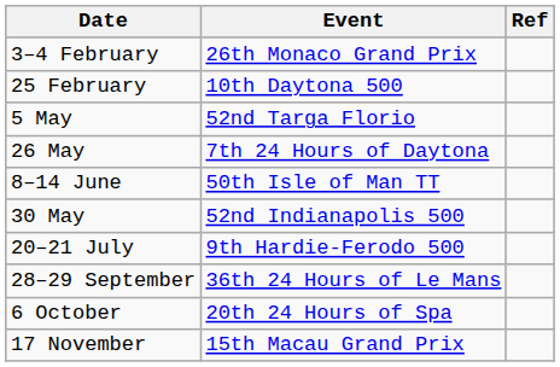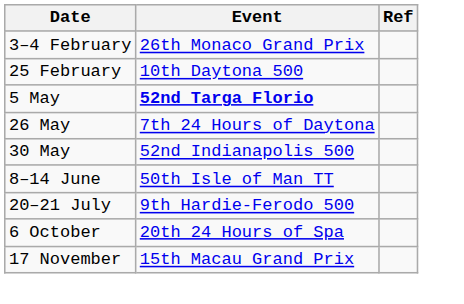 <table class="wikitable" style="font-size: 85%">
 <tr>
 <th>Date</th>
 <th>Event</th>
 <th>Ref</th>
 </tr>
 <tr>
 <td>3–4 February</td>
 <td><a href='#'>26th Monaco Grand Prix</a></td>
 <td></td>
 </tr>
 <tr>
 <td>25 February</td>
 <td><a href='#'>10th Daytona 500</a></td>
 <td></td>
 </tr>
 <tr>
 <td>5 May</td>
-<td><a href='#'>52nd Targa Florio</a></td>
+<td><strong><a href='#'>52nd Targa Florio</a></strong></td>
 <td></td>
 </tr>
 <tr>
 <td>26 May</td>
 <td><a href='#'>7th 24 Hours of Daytona</a></td>
 <td></td>
 </tr>
 <tr>
+<td>30 May</td>
+<td><a href='#'>52nd Indianapolis 500</a></td>
+<td></td>
+</tr>
+<tr>
 <td>8–14 June</td>
 <td><a href='#'>50th Isle of Man TT</a></td>
 <td></td>
 </tr>
 <tr>
-<td>30 May</td>
-<td><a href='#'>52nd Indianapolis 500</a></td>
-<td></td>
-</tr>
-<tr>
 <td>20–21 July</td>
 <td><a href='#'>9th Hardie-Ferodo 500</a></td>
-<td></td>
-</tr>
-<tr>
-<td>28–29 September</td>
-<td><a href='#'>36th 24 Hours of Le Mans</a></td>
 <td></td>
 </tr>
 <tr>
 <td>6 October</td>
 <td><a href='#'>20th 24 Hours of Spa</a></td>
 <td></td>
 </tr>
 <tr>
 <td>17 November</td>
 <td><a href='#'>15th Macau Grand Prix</a></td>
 <td></td>
 </tr>
 </table>
